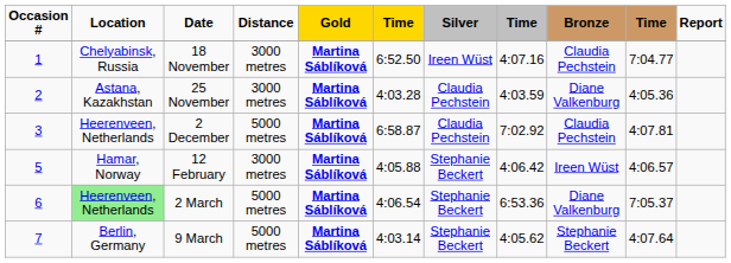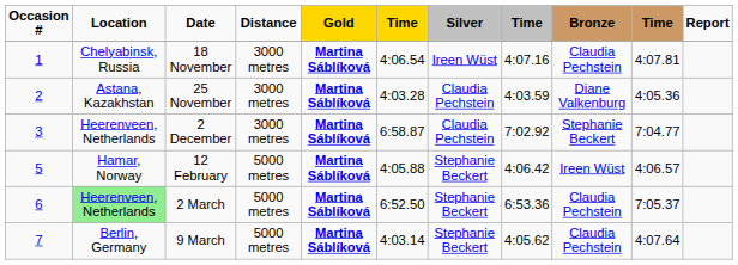 <table class="wikitable">
 <tr>
 <td width="80" align="center"><strong>Occasion #</strong></td>
 <td width="200" align="center"><strong>Location</strong></td>
 <td width="100" align="center"><strong>Date</strong></td>
 <td width="100" align="center"><strong>Distance</strong></td>
 <td width="150" bgcolor="gold" align="center"><strong>Gold</strong></td>
 <td width="50" bgcolor="gold" align="center"><strong>Time</strong></td>
 <td width="150" bgcolor="silver" align="center"><strong>Silver</strong></td>
 <td width="50" bgcolor="silver" align="center"><strong>Time</strong></td>
 <td width="150" bgcolor="#CC9966" align="center"><strong>Bronze</strong></td>
 <td width="50" bgcolor="#CC9966" align="center"><strong>Time</strong></td>
 <td width="50" align="center"><strong>Report</strong></td>
 </tr>
 <tr bgcolor="#cccccc">
 </tr>
 <tr>
 <td align="center"><a href='#'>1</a></td>
 <td align="center"><a href='#'>Chelyabinsk</a>, Russia</td>
 <td align="center">18 November</td>
 <td align="center">3000 metres</td>
 <td align="center"><strong><a href='#'>Martina Sáblíková</a></strong><br><small></small></td>
-<td align="center">6:52.50</td>
+<td align="center">4:06.54</td>
 <td align="center"><a href='#'>Ireen Wüst</a><br><small></small></td>
 <td align="center">4:07.16</td>
 <td align="center"><a href='#'>Claudia Pechstein</a><br><small></small></td>
-<td align="center">7:04.77</td>
+<td align="center">4:07.81</td>
 <td align="center"></td>
 </tr>
 <tr>
 <td align="center"><a href='#'>2</a></td>
 <td align="center"><a href='#'>Astana</a>, Kazakhstan</td>
 <td align="center">25 November</td>
 <td align="center">3000 metres</td>
 <td align="center"><strong><a href='#'>Martina Sáblíková</a></strong><br><small></small></td>
 <td align="center">4:03.28</td>
 <td align="center"><a href='#'>Claudia Pechstein</a><br><small></small></td>
 <td align="center">4:03.59</td>
 <td align="center"><a href='#'>Diane Valkenburg</a><br><small></small></td>
 <td align="center">4:05.36</td>
 <td align="center"></td>
 </tr>
 <tr>
 <td align="center"><a href='#'>3</a></td>
 <td align="center"><a href='#'>Heerenveen</a>, Netherlands</td>
 <td align="center">2 December</td>
-<td align="center">5000 metres</td>
+<td align="center">3000 metres</td>
 <td align="center"><strong><a href='#'>Martina Sáblíková</a></strong><br><small></small></td>
 <td align="center">6:58.87</td>
 <td align="center"><a href='#'>Claudia Pechstein</a><br><small></small></td>
 <td align="center">7:02.92</td>
-<td align="center"><a href='#'>Claudia Pechstein</a><br><small></small></td>
-<td align="center">4:07.81</td>
+<td align="center"><a href='#'>Stephanie Beckert</a><br><small></small></td>
+<td align="center">7:04.77</td>
 <td align="center"></td>
 </tr>
 <tr>
 <td align="center"><a href='#'>5</a></td>
 <td align="center"><a href='#'>Hamar</a>, Norway</td>
 <td align="center">12 February</td>
-<td align="center">3000 metres</td>
+<td align="center">5000 metres</td>
 <td align="center"><strong><a href='#'>Martina Sáblíková</a></strong><br><small></small></td>
 <td align="center">4:05.88</td>
 <td align="center"><a href='#'>Stephanie Beckert</a><br><small></small></td>
 <td align="center">4:06.42</td>
 <td align="center"><a href='#'>Ireen Wüst</a><br><small></small></td>
 <td align="center">4:06.57</td>
 <td align="center"></td>
 </tr>
 <tr>
 <td align="center"><a href='#'>6</a></td>
 <td align="center" style="background: lightgreen;"><a href='#'>Heerenveen</a>, Netherlands</td>
 <td align="center">2 March</td>
 <td align="center">5000 metres</td>
 <td align="center"><strong><a href='#'>Martina Sáblíková</a></strong><br><small></small></td>
-<td align="center">4:06.54</td>
+<td align="center">6:52.50</td>
 <td align="center"><a href='#'>Stephanie Beckert</a><br><small></small></td>
 <td align="center">6:53.36</td>
-<td align="center"><a href='#'>Diane Valkenburg</a><br><small></small></td>
+<td align="center"><a href='#'>Claudia Pechstein</a><br><small></small></td>
 <td align="center">7:05.37</td>
 <td align="center"></td>
 </tr>
 <tr>
 <td align="center"><a href='#'>7</a></td>
 <td align="center"><a href='#'>Berlin</a>, Germany</td>
 <td align="center">9 March</td>
 <td align="center">5000 metres</td>
 <td align="center"><strong><a href='#'>Martina Sáblíková</a></strong><br><small></small></td>
 <td align="center">4:03.14</td>
 <td align="center"><a href='#'>Stephanie Beckert</a><br><small></small></td>
 <td align="center">4:05.62</td>
-<td align="center"><a href='#'>Stephanie Beckert</a><br><small></small></td>
+<td align="center"><a href='#'>Claudia Pechstein</a><br><small></small></td>
 <td align="center">4:07.64</td>
 <td align="center"></td>
 </tr>
 </table>
